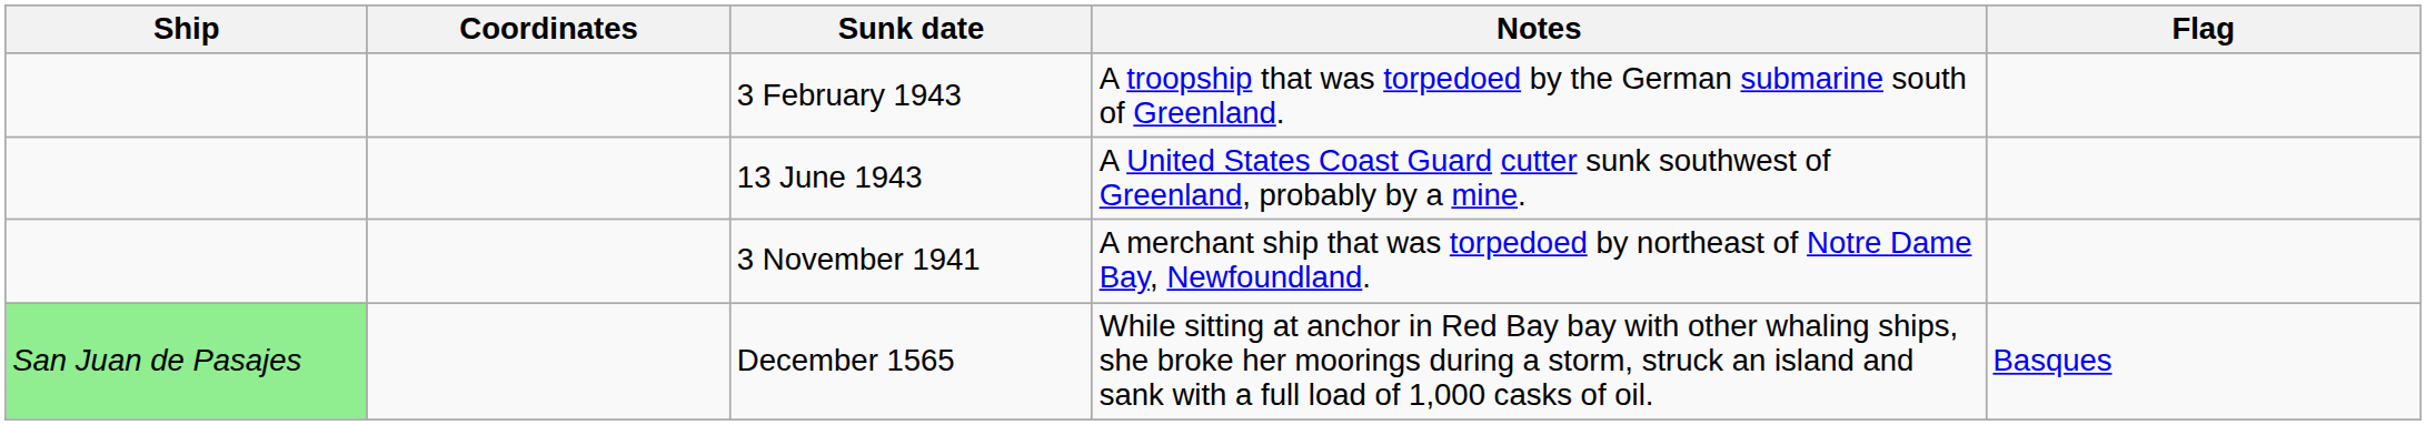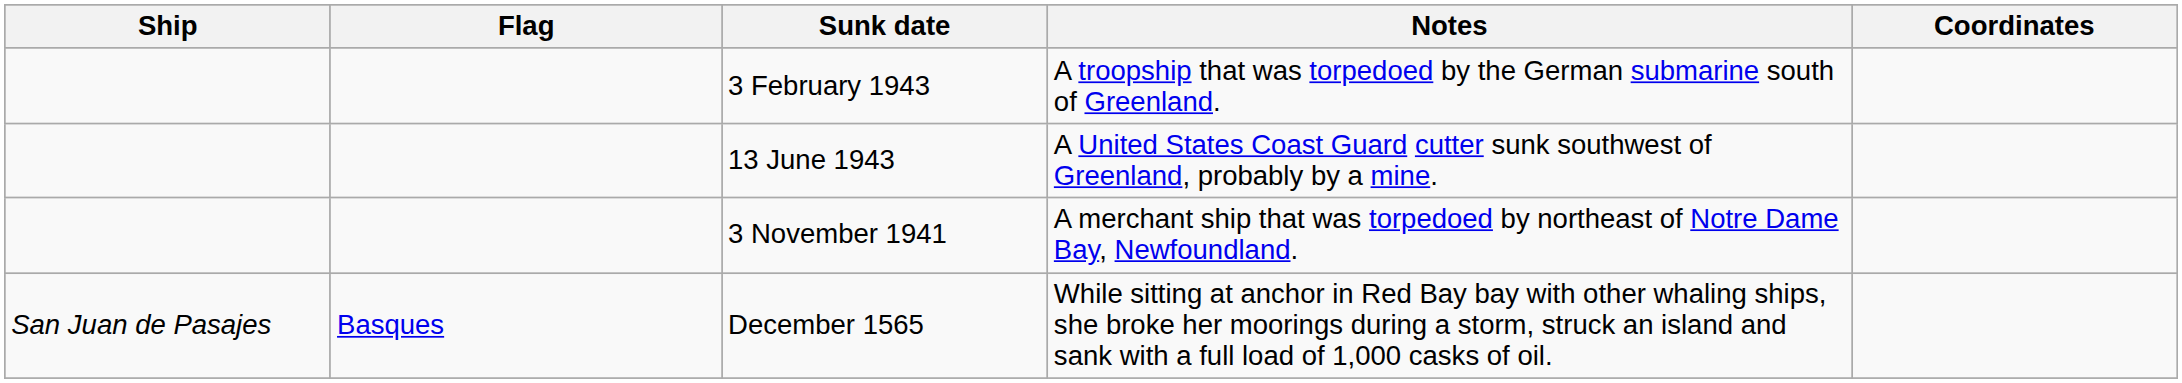 <table class="wikitable sortable" style="width:100%" |>
 <tr>
 <th style="width:15%">Ship</th>
-<th style="width:15%">Coordinates</th>
+<th style="width:18%">Flag</th>
 <th style="width:15%">Sunk date</th>
 <th style="width:37%">Notes</th>
-<th style="width:18%">Flag</th>
+<th style="width:15%">Coordinates</th>
 </tr>
 <tr>
 <td></td>
 <td></td>
 <td>3 February 1943</td>
 <td>A <a href='#'>troopship</a> that was <a href='#'>torpedoed</a> by the German <a href='#'>submarine</a>  south of <a href='#'>Greenland</a>.</td>
 <td></td>
 </tr>
 <tr>
 <td></td>
 <td></td>
 <td>13 June 1943</td>
 <td>A <a href='#'>United States Coast Guard</a> <a href='#'>cutter</a> sunk southwest of <a href='#'>Greenland</a>, probably by a <a href='#'>mine</a>.</td>
 <td></td>
 </tr>
 <tr>
 <td></td>
 <td></td>
 <td>3 November 1941</td>
 <td>A merchant ship that was <a href='#'>torpedoed</a> by  northeast of <a href='#'>Notre Dame Bay</a>, <a href='#'>Newfoundland</a>.</td>
 <td></td>
 </tr>
 <tr>
-<td style="background: lightgreen;"><em>San Juan de Pasajes</em></td>
-<td></td>
+<td><em>San Juan de Pasajes</em></td>
+<td> <a href='#'>Basques</a></td>
 <td>December 1565</td>
 <td>While sitting at anchor in Red Bay bay with other whaling ships, she broke her moorings during a storm, struck an island and sank with a full load of 1,000 casks of oil.</td>
-<td> <a href='#'>Basques</a></td>
+<td></td>
 </tr>
 </table>
